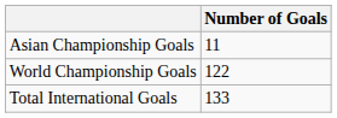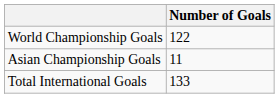 <table class="wikitable">
 <tr>
 <th></th>
 <th>Number of Goals</th>
 </tr>
 <tr>
+<td>World Championship Goals</td>
+<td>122</td>
+</tr>
+<tr>
 <td>Asian Championship Goals</td>
 <td>11</td>
-</tr>
-<tr>
-<td>World Championship Goals</td>
-<td>122</td>
 </tr>
 <tr>
 <td>Total International Goals</td>
 <td>133</td>
 </tr>
 </table>
